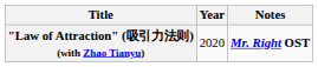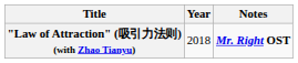 <table class="wikitable plainrowheaders" style="text-align:center;">
 <tr>
 <th scope="col">Title</th>
 <th scope="col">Year</th>
 <th scope="col">Notes</th>
 </tr>
 <tr>
 <th scope="row">"Law of Attraction" (吸引力法则)<br><small>(with <a href='#'>Zhao Tianyu</a>)</small></th>
-<td>2020</td>
+<td>2018</td>
 <td><strong><em><a href='#'>Mr. Right</a></em> OST</strong></td>
 </tr>
 </table>
